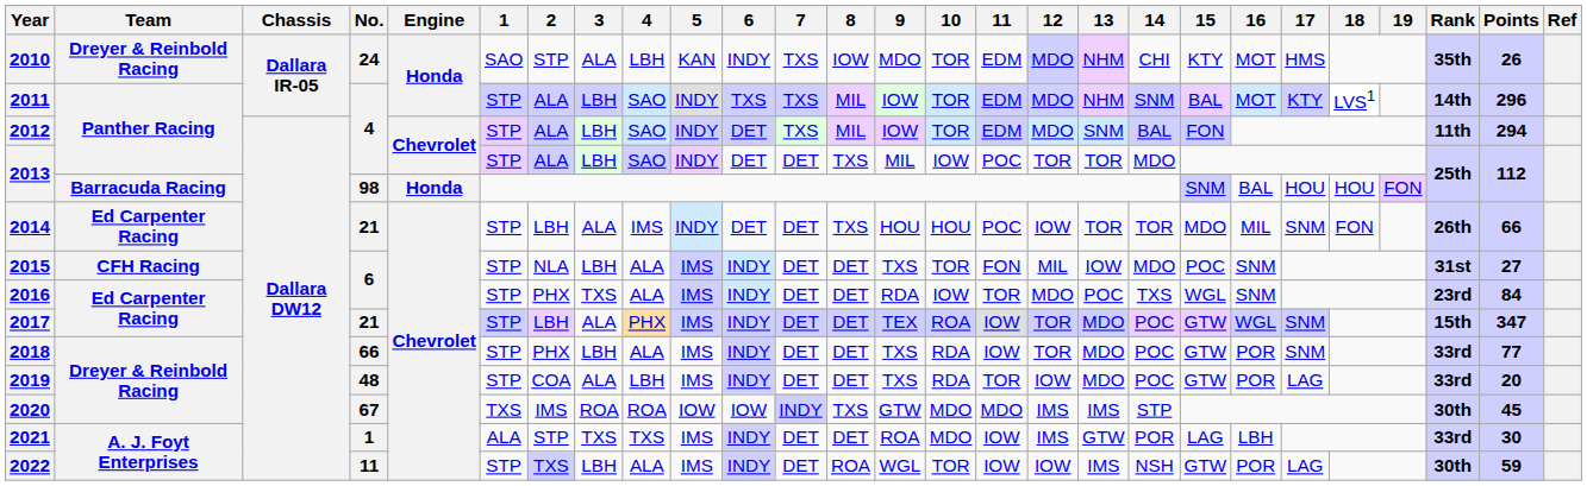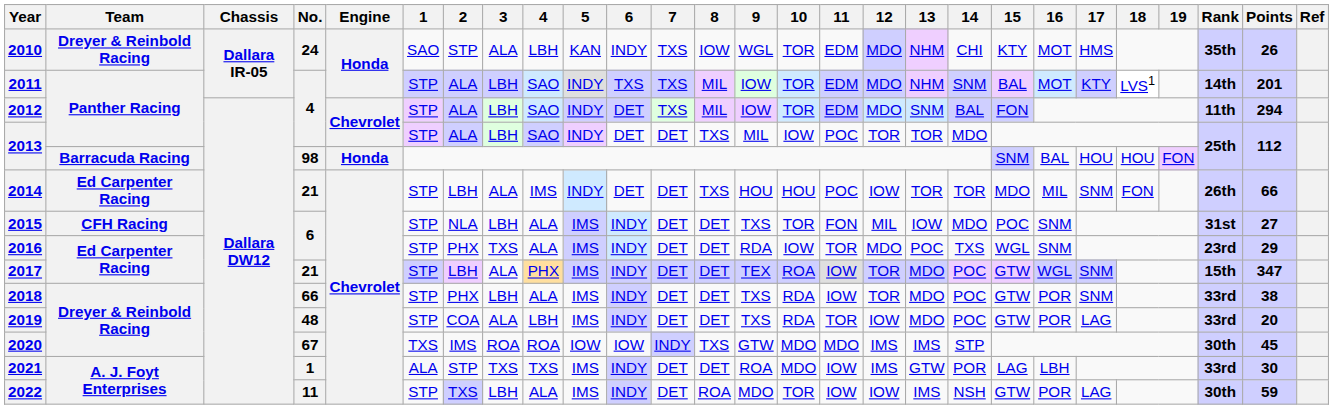 <table class="wikitable" style="text-align:center; font-size:90%">
 <tr>
 <th>Year</th>
 <th>Team</th>
 <th>Chassis</th>
 <th>No.</th>
 <th>Engine</th>
 <th>1</th>
 <th>2</th>
 <th>3</th>
 <th>4</th>
 <th>5</th>
 <th>6</th>
 <th>7</th>
 <th>8</th>
 <th>9</th>
 <th>10</th>
 <th>11</th>
 <th>12</th>
 <th>13</th>
 <th>14</th>
 <th>15</th>
 <th>16</th>
 <th>17</th>
 <th>18</th>
 <th>19</th>
 <th>Rank</th>
 <th>Points</th>
 <th>Ref</th>
 </tr>
 <tr>
 <th><a href='#'>2010</a></th>
 <th><a href='#'>Dreyer & Reinbold Racing</a></th>
 <th rowspan=2><a href='#'>Dallara</a> <br> IR-05</th>
 <th>24</th>
 <th rowspan=2><a href='#'>Honda</a></th>
 <td><a href='#'>SAO</a></td>
 <td><a href='#'>STP</a></td>
 <td><a href='#'>ALA</a></td>
 <td><a href='#'>LBH</a></td>
 <td><a href='#'>KAN</a></td>
 <td><a href='#'>INDY</a></td>
 <td><a href='#'>TXS</a></td>
 <td><a href='#'>IOW</a></td>
-<td><a href='#'>MDO</a><br></td>
+<td><a href='#'>WGL</a></td>
 <td><a href='#'>TOR</a></td>
 <td><a href='#'>EDM</a></td>
 <td style="background:#CFCFFF;"><a href='#'>MDO</a><br></td>
 <td style="background:#EFCFFF;"><a href='#'>NHM</a><br></td>
 <td><a href='#'>CHI</a></td>
 <td><a href='#'>KTY</a></td>
 <td><a href='#'>MOT</a></td>
 <td><a href='#'>HMS</a></td>
 <td colspan=2></td>
 <th style="background:#CFCFFF;">35th</th>
 <th style="background:#CFCFFF;">26</th>
 <th></th>
 </tr>
 <tr>
 <th><a href='#'>2011</a></th>
 <th rowspan=3><a href='#'>Panther Racing</a></th>
 <th rowspan=3>4</th>
 <td style="background:#CFCFFF;"><a href='#'>STP</a><br></td>
 <td style="background:#CFCFFF;"><a href='#'>ALA</a><br></td>
 <td style="background:#CFCFFF;"><a href='#'>LBH</a><br></td>
 <td style="background:#CFEAFF;"><a href='#'>SAO</a><br></td>
 <td style="background:#DFDFDF;"><a href='#'>INDY</a><br></td>
 <td style="background:#CFCFFF;"><a href='#'>TXS</a><br></td>
 <td style="background:#CFCFFF;"><a href='#'>TXS</a><br></td>
 <td style="background:#EFCFFF;"><a href='#'>MIL</a><br></td>
 <td style="background:#DFFFDF;"><a href='#'>IOW</a><br></td>
 <td style="background:#CFEAFF;"><a href='#'>TOR</a><br></td>
 <td style="background:#CFCFFF;"><a href='#'>EDM</a><br></td>
 <td style="background:#CFCFFF;"><a href='#'>MDO</a><br></td>
 <td style="background:#EFCFFF;"><a href='#'>NHM</a><br></td>
 <td style="background:#CFCFFF;"><a href='#'>SNM</a><br></td>
 <td style="background:#EFCFFF;"><a href='#'>BAL</a><br></td>
 <td style="background:#CFEAFF;"><a href='#'>MOT</a><br></td>
 <td style="background:#CFCFFF;"><a href='#'>KTY</a><br></td>
 <td style="background:#FFFFFF;"><a href='#'>LVS</a><sup>1</sup><br></td>
 <td></td>
 <th style="background:#CFCFFF;">14th</th>
-<th style="background:#CFCFFF;">296</th>
+<th style="background:#CFCFFF;">201</th>
 <th></th>
 </tr>
 <tr>
 <th><a href='#'>2012</a></th>
 <th rowspan=12><a href='#'>Dallara DW12</a></th>
 <th rowspan=2><a href='#'>Chevrolet</a></th>
 <td style="background:#EFCFFF;"><a href='#'>STP</a><br></td>
 <td style="background:#CFCFFF;"><a href='#'>ALA</a><br></td>
 <td style="background:#DFFFDF;"><a href='#'>LBH</a><br></td>
 <td style="background:#CFEAFF;"><a href='#'>SAO</a><br></td>
 <td style="background:#CFCFFF;"><a href='#'>INDY</a><br></td>
 <td style="background:#CFCFFF;"><a href='#'>DET</a><br></td>
 <td style="background:#DFFFDF;"><a href='#'>TXS</a><br></td>
 <td style="background:#EFCFFF;"><a href='#'>MIL</a><br></td>
 <td style="background:#EFCFFF;"><a href='#'>IOW</a><br></td>
 <td style="background:#CFEAFF;"><a href='#'>TOR</a><br></td>
 <td style="background:#CFCFFF;"><a href='#'>EDM</a><br></td>
 <td style="background:#CFEAFF;"><a href='#'>MDO</a><br></td>
 <td style="background:#CFEAFF;"><a href='#'>SNM</a><br></td>
 <td style="background:#CFCFFF;"><a href='#'>BAL</a><br></td>
 <td style="background:#CFCFFF;"><a href='#'>FON</a><br></td>
 <td colspan=4></td>
 <th style="background:#CFCFFF;">11th</th>
 <th style="background:#CFCFFF;">294</th>
 <th></th>
 </tr>
 <tr>
 <th rowspan=2><a href='#'>2013</a></th>
 <td style="background:#EFCFFF;"><a href='#'>STP</a><br></td>
 <td style="background:#CFCFFF;"><a href='#'>ALA</a><br></td>
 <td style="background:#DFFFDF;"><a href='#'>LBH</a><br></td>
 <td style="background:#CFCFFF;"><a href='#'>SAO</a><br></td>
 <td style="background:#EFCFFF;"><a href='#'>INDY</a><br></td>
 <td><a href='#'>DET</a></td>
 <td><a href='#'>DET</a></td>
 <td><a href='#'>TXS</a></td>
 <td><a href='#'>MIL</a></td>
 <td><a href='#'>IOW</a></td>
 <td><a href='#'>POC</a></td>
 <td><a href='#'>TOR</a></td>
 <td><a href='#'>TOR</a></td>
 <td><a href='#'>MDO</a></td>
 <td colspan=5></td>
 <th rowspan=2 style="background:#CFCFFF;">25th</th>
 <th rowspan=2 style="background:#CFCFFF;">112</th>
 <th rowspan=2></th>
 </tr>
 <tr>
 <th><a href='#'>Barracuda Racing</a></th>
 <th>98</th>
 <th><a href='#'>Honda</a></th>
 <td colspan=14></td>
 <td style="background:#CFCFFF;"><a href='#'>SNM</a><br></td>
 <td><a href='#'>BAL</a></td>
 <td><a href='#'>HOU</a></td>
 <td><a href='#'>HOU</a></td>
 <td style="background:#EFCFFF;"><a href='#'>FON</a><br></td>
 </tr>
 <tr>
 <th><a href='#'>2014</a></th>
 <th><a href='#'>Ed Carpenter Racing</a></th>
 <th>21</th>
 <th rowspan=9><a href='#'>Chevrolet</a></th>
 <td><a href='#'>STP</a></td>
 <td><a href='#'>LBH</a></td>
 <td><a href='#'>ALA</a></td>
 <td><a href='#'>IMS</a></td>
 <td style="background:#CFEAFF;"><a href='#'>INDY</a><br></td>
 <td><a href='#'>DET</a></td>
 <td><a href='#'>DET</a></td>
 <td><a href='#'>TXS</a></td>
 <td><a href='#'>HOU</a></td>
 <td><a href='#'>HOU</a></td>
 <td><a href='#'>POC</a></td>
 <td><a href='#'>IOW</a></td>
 <td><a href='#'>TOR</a></td>
 <td><a href='#'>TOR</a></td>
 <td><a href='#'>MDO</a></td>
 <td><a href='#'>MIL</a></td>
 <td><a href='#'>SNM</a></td>
 <td><a href='#'>FON</a></td>
 <td></td>
 <th style="background:#CFCFFF;">26th</th>
 <th style="background:#CFCFFF;">66</th>
 <th></th>
 </tr>
 <tr>
 <th><a href='#'>2015</a></th>
 <th><a href='#'>CFH Racing</a></th>
 <th rowspan=2>6</th>
 <td><a href='#'>STP</a></td>
 <td><a href='#'>NLA</a></td>
 <td><a href='#'>LBH</a></td>
 <td><a href='#'>ALA</a></td>
 <td style="background:#CFCFFF;"><a href='#'>IMS</a><br></td>
 <td style="background:#CFEAFF;"><a href='#'>INDY</a><br></td>
 <td><a href='#'>DET</a></td>
 <td><a href='#'>DET</a></td>
 <td><a href='#'>TXS</a></td>
 <td><a href='#'>TOR</a></td>
 <td><a href='#'>FON</a></td>
 <td><a href='#'>MIL</a></td>
 <td><a href='#'>IOW</a></td>
 <td><a href='#'>MDO</a></td>
 <td><a href='#'>POC</a></td>
 <td><a href='#'>SNM</a></td>
 <td colspan=3></td>
 <th style="background:#CFCFFF;">31st</th>
 <th style="background:#CFCFFF;">27</th>
 <th></th>
 </tr>
 <tr>
 <th><a href='#'>2016</a></th>
 <th rowspan=2><a href='#'>Ed Carpenter Racing</a></th>
 <td><a href='#'>STP</a></td>
 <td><a href='#'>PHX</a></td>
 <td><a href='#'>TXS</a><br></td>
 <td><a href='#'>ALA</a></td>
 <td style="background:#CFCFFF;"><a href='#'>IMS</a><br></td>
 <td style="background:#CFEAFF;"><a href='#'>INDY</a><br></td>
 <td><a href='#'>DET</a></td>
 <td><a href='#'>DET</a></td>
 <td><a href='#'>RDA</a></td>
 <td><a href='#'>IOW</a></td>
 <td><a href='#'>TOR</a></td>
 <td><a href='#'>MDO</a></td>
 <td><a href='#'>POC</a></td>
 <td><a href='#'>TXS</a></td>
 <td><a href='#'>WGL</a></td>
 <td><a href='#'>SNM</a></td>
 <td colspan=3></td>
 <th style="background:#CFCFFF;">23rd</th>
-<th style="background:#CFCFFF;">84</th>
+<th style="background:#CFCFFF;">29</th>
 <th></th>
 </tr>
 <tr>
 <th><a href='#'>2017</a></th>
 <th>21</th>
 <td style="background:#CFCFFF;"><a href='#'>STP</a><br></td>
 <td style="background:#EFCFFF;"><a href='#'>LBH</a><br></td>
 <td><a href='#'>ALA</a></td>
 <td style="background:#FFDF9F;"><a href='#'>PHX</a><br></td>
 <td style="background:#CFCFFF;"><a href='#'>IMS</a><br></td>
 <td style="background:#CFCFFF;"><a href='#'>INDY</a><br></td>
 <td style="background:#CFCFFF;"><a href='#'>DET</a><br></td>
 <td style="background:#CFCFFF;"><a href='#'>DET</a><br></td>
 <td style="background:#CFCFFF;"><a href='#'>TEX</a><br></td>
 <td style="background:#CFCFFF;"><a href='#'>ROA</a><br></td>
 <td style="background:#DFDFDF;"><a href='#'>IOW</a><br></td>
 <td style="background:#CFCFFF;"><a href='#'>TOR</a><br></td>
 <td style="background:#CFCFFF;"><a href='#'>MDO</a><br></td>
 <td style="background:#EFCFFF;"><a href='#'>POC</a><br></td>
 <td style="background:#EFCFFF;"><a href='#'>GTW</a><br></td>
 <td style="background:#CFCFFF;"><a href='#'>WGL</a><br></td>
 <td style="background:#CFCFFF;"><a href='#'>SNM</a><br></td>
 <td colspan=2></td>
 <th style="background:#CFCFFF;">15th</th>
 <th style="background:#CFCFFF;">347</th>
 <th></th>
 </tr>
 <tr>
 <th><a href='#'>2018</a></th>
 <th rowspan=3><a href='#'>Dreyer & Reinbold Racing</a></th>
 <th>66</th>
 <td><a href='#'>STP</a></td>
 <td><a href='#'>PHX</a></td>
 <td><a href='#'>LBH</a></td>
 <td><a href='#'>ALA</a></td>
 <td><a href='#'>IMS</a></td>
 <td style="background:#CFCFFF;"><a href='#'>INDY</a><br></td>
 <td><a href='#'>DET</a></td>
 <td><a href='#'>DET</a></td>
 <td><a href='#'>TXS</a></td>
 <td><a href='#'>RDA</a></td>
 <td><a href='#'>IOW</a></td>
 <td><a href='#'>TOR</a></td>
 <td><a href='#'>MDO</a></td>
 <td><a href='#'>POC</a></td>
 <td><a href='#'>GTW</a></td>
 <td><a href='#'>POR</a></td>
 <td><a href='#'>SNM</a></td>
 <td colspan=2></td>
 <th style="background:#CFCFFF;">33rd</th>
-<th style="background:#CFCFFF;">77</th>
+<th style="background:#CFCFFF;">38</th>
 <th></th>
 </tr>
 <tr>
 <th><a href='#'>2019</a></th>
 <th>48</th>
 <td><a href='#'>STP</a></td>
 <td><a href='#'>COA</a></td>
 <td><a href='#'>ALA</a></td>
 <td><a href='#'>LBH</a></td>
 <td><a href='#'>IMS</a></td>
 <td style="background:#CFCFFF;"><a href='#'>INDY</a><br></td>
 <td><a href='#'>DET</a></td>
 <td><a href='#'>DET</a></td>
 <td><a href='#'>TXS</a></td>
 <td><a href='#'>RDA</a></td>
 <td><a href='#'>TOR</a></td>
 <td><a href='#'>IOW</a></td>
 <td><a href='#'>MDO</a></td>
 <td><a href='#'>POC</a></td>
 <td><a href='#'>GTW</a></td>
 <td><a href='#'>POR</a></td>
 <td><a href='#'>LAG</a></td>
 <td colspan=2></td>
 <th style="background:#CFCFFF;">33rd</th>
 <th style="background:#CFCFFF;">20</th>
 <th></th>
 </tr>
 <tr>
 <th><a href='#'>2020</a></th>
 <th>67</th>
 <td><a href='#'>TXS</a><br></td>
 <td><a href='#'>IMS</a><br></td>
 <td><a href='#'>ROA</a><br></td>
 <td><a href='#'>ROA</a><br></td>
 <td><a href='#'>IOW</a><br></td>
 <td><a href='#'>IOW</a><br></td>
 <td style="background:#CFCFFF;"><a href='#'>INDY</a><br></td>
 <td><a href='#'>TXS</a></td>
 <td><a href='#'>GTW</a><br></td>
 <td><a href='#'>MDO</a></td>
 <td><a href='#'>MDO</a></td>
 <td><a href='#'>IMS</a></td>
 <td><a href='#'>IMS</a></td>
 <td><a href='#'>STP</a><br></td>
 <td colspan=5></td>
 <th style="background:#CFCFFF;">30th</th>
 <th style="background:#CFCFFF;">45</th>
 <th></th>
 </tr>
 <tr>
 <th><a href='#'>2021</a></th>
 <th rowspan=2><a href='#'>A. J. Foyt Enterprises</a></th>
 <th>1</th>
 <td><a href='#'>ALA</a><br></td>
 <td><a href='#'>STP</a><br></td>
 <td><a href='#'>TXS</a><br></td>
 <td><a href='#'>TXS</a><br></td>
 <td><a href='#'>IMS</a><br></td>
 <td style="background:#CFCFFF;"><a href='#'>INDY</a><br></td>
 <td><a href='#'>DET</a><br></td>
 <td><a href='#'>DET</a><br></td>
 <td><a href='#'>ROA</a><br></td>
 <td><a href='#'>MDO</a><br></td>
 <td><a href='#'>IOW</a></td>
 <td><a href='#'>IMS</a><br></td>
 <td><a href='#'>GTW</a><br></td>
 <td><a href='#'>POR</a><br></td>
 <td><a href='#'>LAG</a><br></td>
 <td><a href='#'>LBH</a><br></td>
 <td colspan=3></td>
 <th style="background:#CFCFFF;">33rd</th>
 <th style="background:#CFCFFF;">30</th>
 <th></th>
 </tr>
 <tr>
 <th><a href='#'>2022</a></th>
 <th>11</th>
 <td><a href='#'>STP</a><br></td>
 <td style="background:#CFCFFF;"><a href='#'>TXS</a><br></td>
 <td><a href='#'>LBH</a><br></td>
 <td><a href='#'>ALA</a><br></td>
 <td><a href='#'>IMS</a><br></td>
 <td style="background:#CFCFFF;"><a href='#'>INDY</a><br></td>
 <td><a href='#'>DET</a><br></td>
 <td><a href='#'>ROA</a><br></td>
-<td><a href='#'>WGL</a></td>
+<td><a href='#'>MDO</a><br></td>
 <td><a href='#'>TOR</a><br></td>
 <td><a href='#'>IOW</a><br></td>
 <td><a href='#'>IOW</a><br></td>
 <td><a href='#'>IMS</a><br></td>
 <td><a href='#'>NSH</a><br></td>
 <td><a href='#'>GTW</a><br></td>
 <td><a href='#'>POR</a><br></td>
 <td><a href='#'>LAG</a><br></td>
 <td colspan=2></td>
 <th style="background:#CFCFFF;">30th</th>
 <th style="background:#CFCFFF;">59</th>
 <th></th>
 </tr>
 </table>
